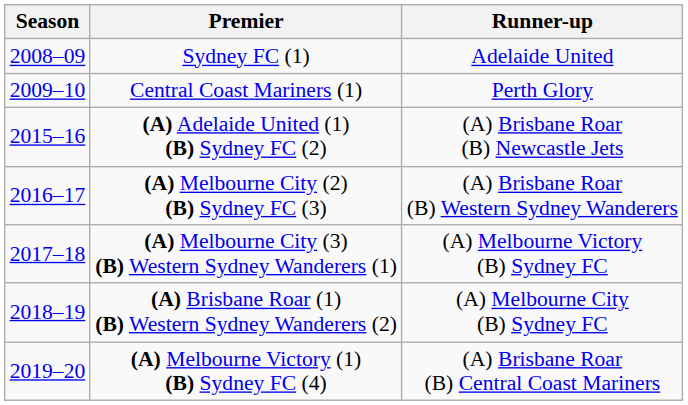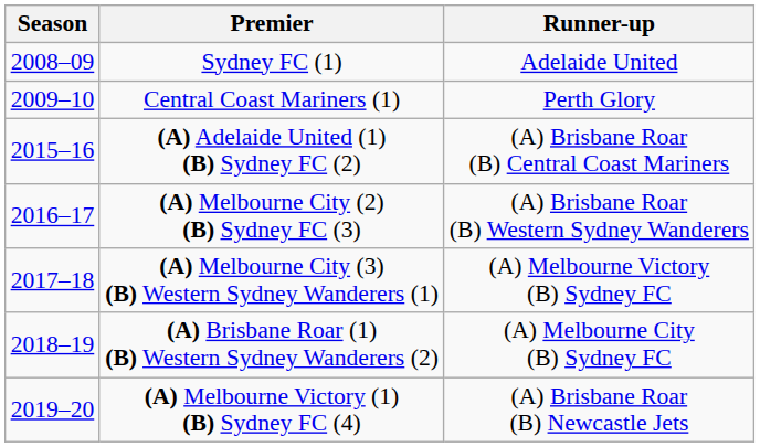 <table class="wikitable" style="text-align: center;">
 <tr bgcolor="#efefef">
 <th>Season</th>
 <th>Premier</th>
 <th>Runner-up</th>
 </tr>
 <tr>
 <td align=center><a href='#'>2008–09</a></td>
 <td><a href='#'>Sydney FC</a> (1)</td>
 <td><a href='#'>Adelaide United</a></td>
 </tr>
 <tr>
 <td align=center><a href='#'>2009–10</a></td>
 <td><a href='#'>Central Coast Mariners</a> (1)</td>
 <td><a href='#'>Perth Glory</a></td>
 </tr>
 <tr>
 <td align=center><a href='#'>2015–16</a></td>
 <td><strong>(A)</strong> <a href='#'>Adelaide United</a> (1)<br><strong>(B)</strong> <a href='#'>Sydney FC</a> (2)</td>
-<td>(A) <a href='#'>Brisbane Roar</a><br>(B) <a href='#'>Newcastle Jets</a></td>
+<td>(A) <a href='#'>Brisbane Roar</a><br>(B) <a href='#'>Central Coast Mariners</a></td>
 </tr>
 <tr>
 <td align=center><a href='#'>2016–17</a></td>
 <td><strong>(A)</strong> <a href='#'>Melbourne City</a> (2)<br><strong>(B)</strong> <a href='#'>Sydney FC</a> (3)</td>
 <td>(A) <a href='#'>Brisbane Roar</a><br>(B) <a href='#'>Western Sydney Wanderers</a></td>
 </tr>
 <tr>
 <td align=center><a href='#'>2017–18</a></td>
 <td><strong>(A)</strong> <a href='#'>Melbourne City</a> (3)<br><strong>(B)</strong> <a href='#'>Western Sydney Wanderers</a> (1)</td>
 <td>(A) <a href='#'>Melbourne Victory</a><br>(B) <a href='#'>Sydney FC</a></td>
 </tr>
 <tr>
 <td align=center><a href='#'>2018–19</a></td>
 <td><strong>(A)</strong> <a href='#'>Brisbane Roar</a> (1)<br><strong>(B)</strong> <a href='#'>Western Sydney Wanderers</a> (2)</td>
 <td>(A) <a href='#'>Melbourne City</a><br>(B) <a href='#'>Sydney FC</a></td>
 </tr>
 <tr>
 <td align=center><a href='#'>2019–20</a></td>
 <td><strong>(A)</strong> <a href='#'>Melbourne Victory</a> (1)<br><strong>(B)</strong> <a href='#'>Sydney FC</a> (4)</td>
-<td>(A) <a href='#'>Brisbane Roar</a><br>(B) <a href='#'>Central Coast Mariners</a></td>
+<td>(A) <a href='#'>Brisbane Roar</a><br>(B) <a href='#'>Newcastle Jets</a></td>
 </tr>
 </table>
